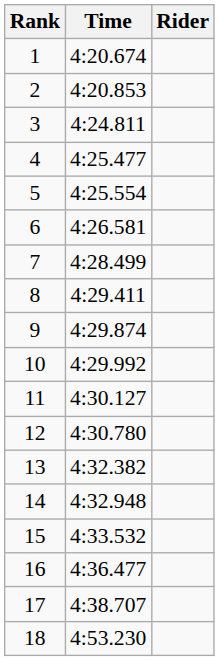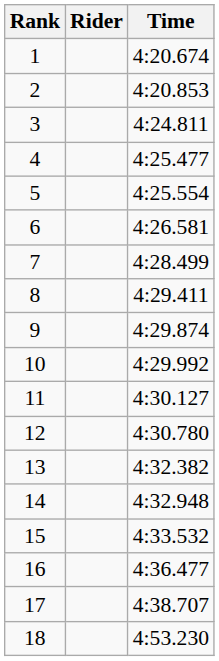 <table class="wikitable sortable" style="text-align:center">
 <tr>
 <th>Rank</th>
+<th>Rider</th>
 <th>Time</th>
-<th>Rider</th>
 </tr>
 <tr>
 <td>1</td>
+<td align=left></td>
 <td>4:20.674</td>
-<td align=left></td>
 </tr>
 <tr>
 <td>2</td>
+<td align=left></td>
 <td>4:20.853</td>
-<td align=left></td>
 </tr>
 <tr>
 <td>3</td>
+<td align=left></td>
 <td>4:24.811</td>
-<td align=left></td>
 </tr>
 <tr>
 <td>4</td>
+<td align=left></td>
 <td>4:25.477</td>
-<td align=left></td>
 </tr>
 <tr>
 <td>5</td>
+<td align=left></td>
 <td>4:25.554</td>
-<td align=left></td>
 </tr>
 <tr>
 <td>6</td>
+<td align=left></td>
 <td>4:26.581</td>
-<td align=left></td>
 </tr>
 <tr>
 <td>7</td>
+<td align=left></td>
 <td>4:28.499</td>
-<td align=left></td>
 </tr>
 <tr>
 <td>8</td>
+<td align=left></td>
 <td>4:29.411</td>
-<td align=left></td>
 </tr>
 <tr>
 <td>9</td>
+<td align=left></td>
 <td>4:29.874</td>
-<td align=left></td>
 </tr>
 <tr>
 <td>10</td>
+<td align=left></td>
 <td>4:29.992</td>
-<td align=left></td>
 </tr>
 <tr>
 <td>11</td>
+<td align=left></td>
 <td>4:30.127</td>
-<td align=left></td>
 </tr>
 <tr>
 <td>12</td>
+<td align=left></td>
 <td>4:30.780</td>
-<td align=left></td>
 </tr>
 <tr>
 <td>13</td>
+<td align=left></td>
 <td>4:32.382</td>
-<td align=left></td>
 </tr>
 <tr>
 <td>14</td>
+<td align=left></td>
 <td>4:32.948</td>
-<td align=left></td>
 </tr>
 <tr>
 <td>15</td>
+<td align=left></td>
 <td>4:33.532</td>
-<td align=left></td>
 </tr>
 <tr>
 <td>16</td>
+<td align=left></td>
 <td>4:36.477</td>
-<td align=left></td>
 </tr>
 <tr>
 <td>17</td>
+<td align=left></td>
 <td>4:38.707</td>
-<td align=left></td>
 </tr>
 <tr>
 <td>18</td>
+<td align=left></td>
 <td>4:53.230</td>
-<td align=left></td>
 </tr>
 </table>
